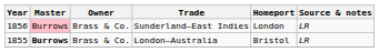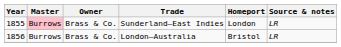 <table class=" wikitable">
 <tr>
 <th>Year</th>
 <th>Master</th>
 <th>Owner</th>
 <th>Trade</th>
 <th>Homeport</th>
 <th>Source & notes</th>
 </tr>
 <tr>
-<td>1856</td>
+<td>1855</td>
 <td style="background: pink;">Burrows</td>
 <td>Brass & Co.</td>
 <td>Sunderland–East Indies</td>
 <td>London</td>
 <td><em>LR</em></td>
 </tr>
 <tr>
-<td>1855</td>
-<td><strong>Burrows</strong></td>
+<td>1856</td>
+<td>Burrows</td>
 <td>Brass & Co.</td>
 <td>London–Australia</td>
 <td>Bristol</td>
 <td><em>LR</em></td>
 </tr>
 <tr>
 </tr>
 </table>
